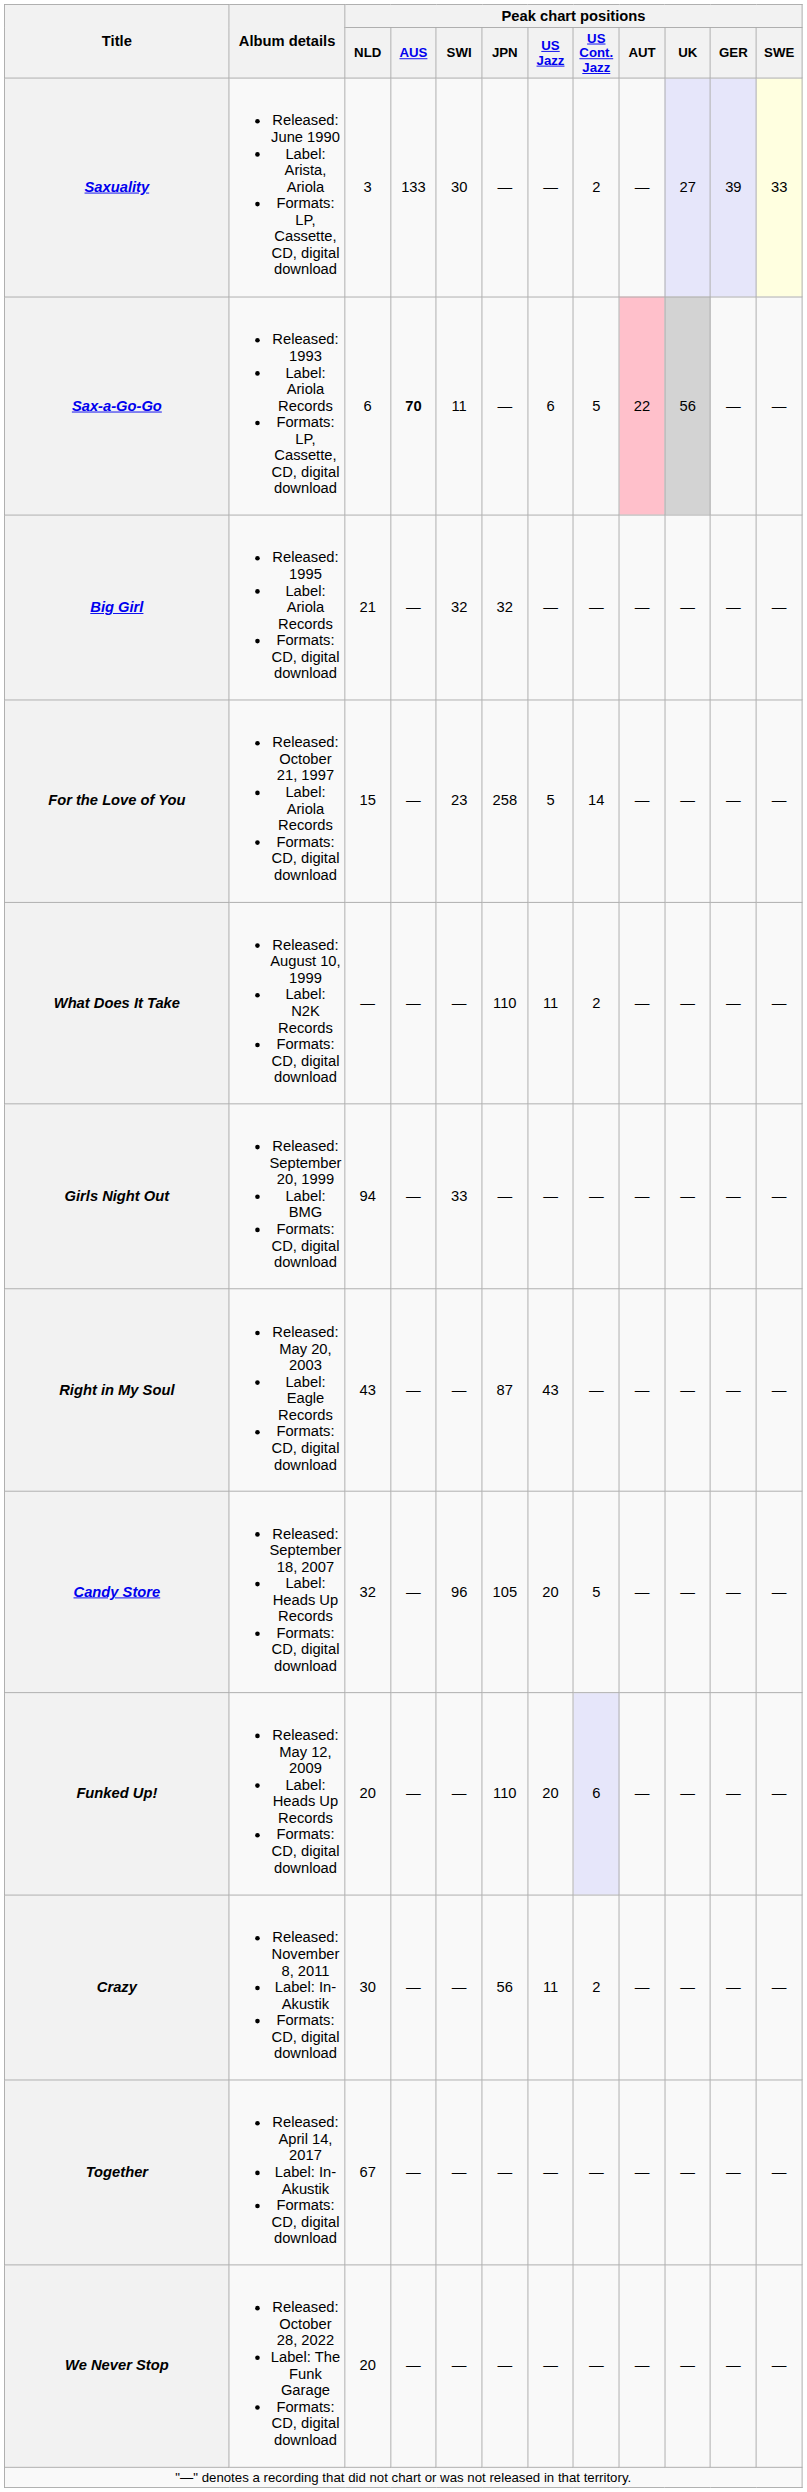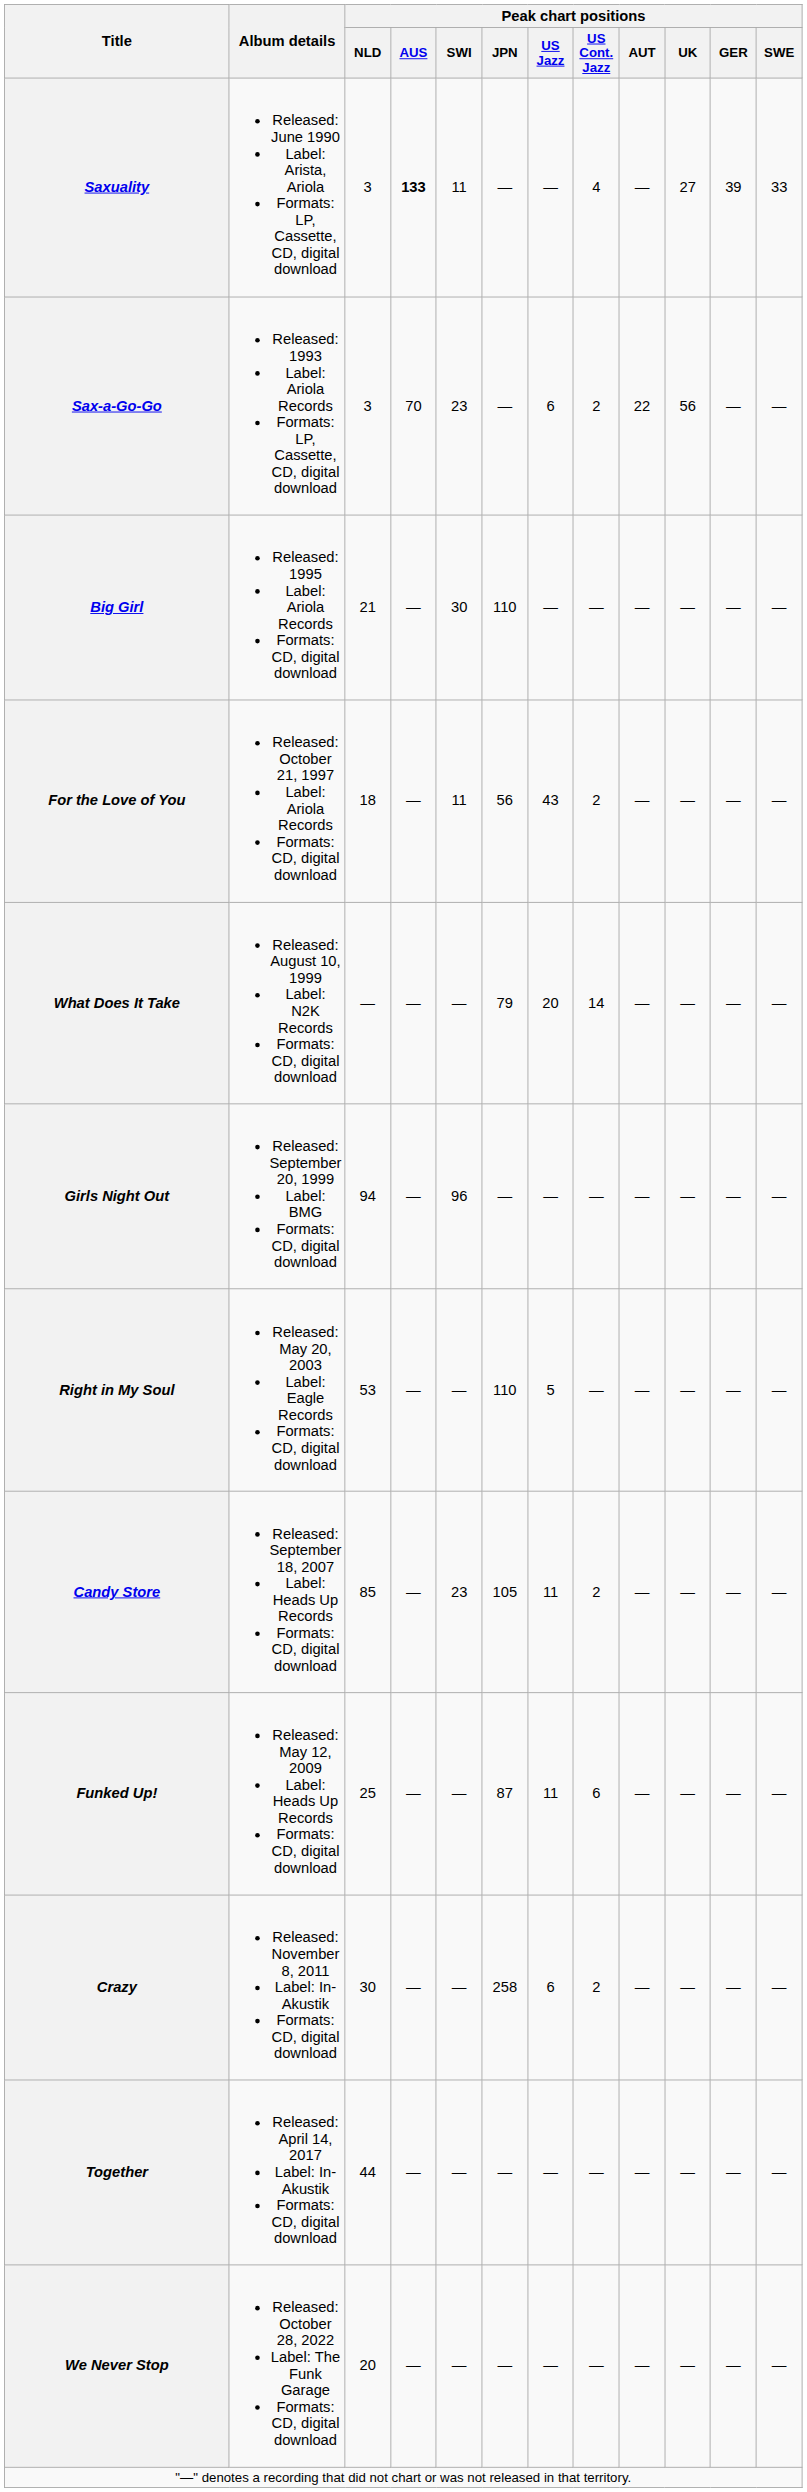 <table class="wikitable plainrowheaders" style="text-align:center;">
 <tr>
 <th scope="col" rowspan="2" style="width:15em;">Title</th>
 <th scope="col" rowspan="2">Album details</th>
 <th scope="col" colspan="10">Peak chart positions</th>
 </tr>
 <tr>
 <th scope="col" style="width:3em;font-size:90%;">NLD<br></th>
 <th scope="col" style="width:3em;font-size:90%;"><a href='#'>AUS</a><br></th>
 <th scope="col" style="width:3em;font-size:90%;">SWI<br></th>
 <th scope="col" style="width:3em;font-size:90%;">JPN<br></th>
 <th scope="col" style="width:3em;font-size:90%;"><a href='#'>US<br>Jazz</a><br></th>
 <th scope="col" style="width:3em;font-size:90%;"><a href='#'>US<br>Cont.<br>Jazz</a><br></th>
 <th scope="col" style="width:3em;font-size:90%;">AUT<br></th>
 <th scope="col" style="width:3em;font-size:90%;">UK<br></th>
 <th scope="col" style="width:3em;font-size:90%;">GER<br></th>
 <th scope="col" style="width:3em;font-size:90%;">SWE<br></th>
 </tr>
 <tr>
 <th scope="row"><em><a href='#'>Saxuality</a></em></th>
 <td><br><ul><li>Released: June 1990</li><li>Label: Arista, Ariola</li><li>Formats: LP, Cassette, CD, digital download</li></ul></td>
 <td>3</td>
-<td>133</td>
-<td>30</td>
+<td><strong>133</strong></td>
+<td>11</td>
 <td>—</td>
 <td>—</td>
-<td>2</td>
+<td>4</td>
 <td>—</td>
-<td style="background: lavender;">27</td>
-<td style="background: lavender;">39</td>
-<td style="background: lightyellow;">33</td>
+<td>27</td>
+<td>39</td>
+<td>33</td>
 </tr>
 <tr>
 <th scope="row"><em><a href='#'>Sax-a-Go-Go</a></em></th>
 <td><br><ul><li>Released: 1993</li><li>Label: Ariola Records</li><li>Formats: LP, Cassette, CD, digital download</li></ul></td>
-<td>6</td>
-<td><strong>70</strong></td>
-<td>11</td>
+<td>3</td>
+<td>70</td>
+<td>23</td>
 <td>—</td>
 <td>6</td>
-<td>5</td>
-<td style="background: pink;">22</td>
-<td style="background: lightgrey;">56</td>
+<td>2</td>
+<td>22</td>
+<td>56</td>
 <td>—</td>
 <td>—</td>
 </tr>
 <tr>
 <th scope="row"><em><a href='#'>Big Girl</a></em></th>
 <td><br><ul><li>Released: 1995</li><li>Label: Ariola Records</li><li>Formats: CD, digital download</li></ul></td>
 <td>21</td>
 <td>—</td>
-<td>32</td>
-<td>32</td>
+<td>30</td>
+<td>110</td>
 <td>—</td>
 <td>—</td>
 <td>—</td>
 <td>—</td>
 <td>—</td>
 <td>—</td>
 </tr>
 <tr>
 <th scope="row"><em>For the Love of You</em></th>
 <td><br><ul><li>Released: October 21, 1997</li><li>Label: Ariola Records</li><li>Formats: CD, digital download</li></ul></td>
-<td>15</td>
+<td>18</td>
 <td>—</td>
-<td>23</td>
-<td>258</td>
-<td>5</td>
-<td>14</td>
+<td>11</td>
+<td>56</td>
+<td>43</td>
+<td>2</td>
 <td>—</td>
 <td>—</td>
 <td>—</td>
 <td>—</td>
 </tr>
 <tr>
 <th scope="row"><em>What Does It Take</em></th>
 <td><br><ul><li>Released: August 10, 1999</li><li>Label: N2K Records</li><li>Formats: CD, digital download</li></ul></td>
 <td>—</td>
 <td>—</td>
 <td>—</td>
-<td>110</td>
-<td>11</td>
-<td>2</td>
+<td>79</td>
+<td>20</td>
+<td>14</td>
 <td>—</td>
 <td>—</td>
 <td>—</td>
 <td>—</td>
 </tr>
 <tr>
 <th scope="row"><em>Girls Night Out</em></th>
 <td><br><ul><li>Released: September 20, 1999</li><li>Label: BMG</li><li>Formats: CD, digital download</li></ul></td>
 <td>94</td>
 <td>—</td>
-<td>33</td>
+<td>96</td>
 <td>—</td>
 <td>—</td>
 <td>—</td>
 <td>—</td>
 <td>—</td>
 <td>—</td>
 <td>—</td>
 </tr>
 <tr>
 <th scope="row"><em>Right in My Soul</em></th>
 <td><br><ul><li>Released: May 20, 2003</li><li>Label: Eagle Records</li><li>Formats: CD, digital download</li></ul></td>
-<td>43</td>
+<td>53</td>
 <td>—</td>
 <td>—</td>
-<td>87</td>
-<td>43</td>
+<td>110</td>
+<td>5</td>
 <td>—</td>
 <td>—</td>
 <td>—</td>
 <td>—</td>
 <td>—</td>
 </tr>
 <tr>
 <th scope="row"><em><a href='#'>Candy Store</a></em></th>
 <td><br><ul><li>Released:  September 18, 2007</li><li>Label: Heads Up Records</li><li>Formats: CD, digital download</li></ul></td>
-<td>32</td>
+<td>85</td>
 <td>—</td>
-<td>96</td>
+<td>23</td>
 <td>105</td>
-<td>20</td>
-<td>5</td>
+<td>11</td>
+<td>2</td>
 <td>—</td>
 <td>—</td>
 <td>—</td>
 <td>—</td>
 </tr>
 <tr>
 <th scope="row"><em>Funked Up!</em></th>
 <td><br><ul><li>Released: May 12, 2009</li><li>Label: Heads Up Records</li><li>Formats: CD, digital download</li></ul></td>
-<td>20</td>
+<td>25</td>
 <td>—</td>
 <td>—</td>
-<td>110</td>
-<td>20</td>
-<td style="background: lavender;">6</td>
+<td>87</td>
+<td>11</td>
+<td>6</td>
 <td>—</td>
 <td>—</td>
 <td>—</td>
 <td>—</td>
 </tr>
 <tr>
 <th scope="row"><em>Crazy</em></th>
 <td><br><ul><li>Released: November 8, 2011</li><li>Label: In-Akustik</li><li>Formats: CD, digital download</li></ul></td>
 <td>30</td>
 <td>—</td>
 <td>—</td>
-<td>56</td>
-<td>11</td>
+<td>258</td>
+<td>6</td>
 <td>2</td>
 <td>—</td>
 <td>—</td>
 <td>—</td>
 <td>—</td>
 </tr>
 <tr>
 <th scope="row"><em>Together</em></th>
 <td><br><ul><li>Released: April 14, 2017</li><li>Label: In-Akustik</li><li>Formats: CD, digital download</li></ul></td>
-<td>67</td>
+<td>44</td>
 <td>—</td>
 <td>—</td>
 <td>—</td>
 <td>—</td>
 <td>—</td>
 <td>—</td>
 <td>—</td>
 <td>—</td>
 <td>—</td>
 </tr>
 <tr>
 <th scope="row"><em>We Never Stop</em></th>
 <td><br><ul><li>Released: October 28, 2022</li><li>Label: The Funk Garage</li><li>Formats: CD, digital download</li></ul></td>
 <td>20</td>
 <td>—</td>
 <td>—</td>
 <td>—</td>
 <td>—</td>
 <td>—</td>
 <td>—</td>
 <td>—</td>
 <td>—</td>
 <td>—</td>
 </tr>
 <tr>
 <td colspan="20" style="font-size:90%">"—" denotes a recording that did not chart or was not released in that territory.</td>
 </tr>
 </table>
